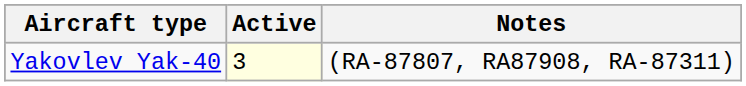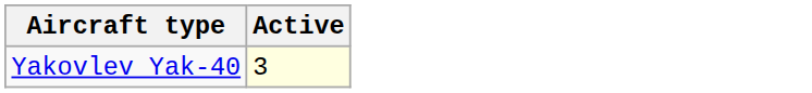 <table class="wikitable sortable">
 <tr>
 <th>Aircraft type</th>
 <th>Active</th>
-<th>Notes</th>
 </tr>
 <tr>
 <td><a href='#'>Yakovlev Yak-40</a></td>
 <td style="background: lightyellow;">3</td>
-<td>(RA-87807, RA87908, RA-87311)</td>
 </tr>
 </table>
